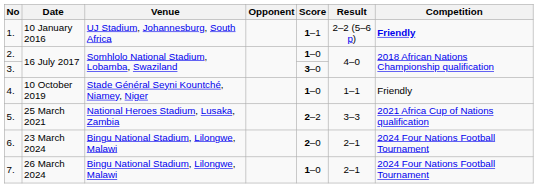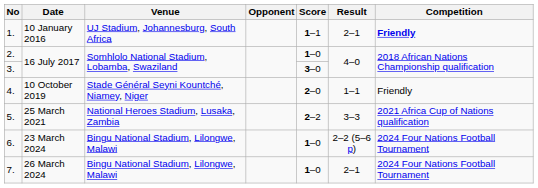 <table class="wikitable">
 <tr>
 <th>No</th>
 <th>Date</th>
 <th>Venue</th>
 <th>Opponent</th>
 <th>Score</th>
 <th>Result</th>
 <th>Competition</th>
 </tr>
 <tr>
 <td>1.</td>
 <td>10 January 2016</td>
 <td><a href='#'>UJ Stadium</a>, <a href='#'>Johannesburg</a>, <a href='#'>South Africa</a></td>
 <td></td>
 <td align=center><strong>1</strong>–1</td>
-<td align=center>2–2 (5–6 <a href='#'>p</a>)</td>
+<td align=center>2–1</td>
 <td><strong><a href='#'>Friendly</a></strong></td>
 </tr>
 <tr>
 <td>2.</td>
 <td rowspan="2">16 July 2017</td>
 <td rowspan="2"><a href='#'>Somhlolo National Stadium</a>, <a href='#'>Lobamba</a>, <a href='#'>Swaziland</a></td>
 <td rowspan="2"></td>
 <td align=center><strong>1</strong>–0</td>
 <td rowspan="2" style="text-align:center">4–0</td>
 <td rowspan="2"><a href='#'>2018 African Nations Championship qualification</a></td>
 </tr>
 <tr>
 <td>3.</td>
 <td align=center><strong>3</strong>–0</td>
 </tr>
 <tr>
 <td>4.</td>
 <td>10 October 2019</td>
 <td><a href='#'>Stade Général Seyni Kountché</a>, <a href='#'>Niamey</a>, <a href='#'>Niger</a></td>
 <td></td>
-<td align=center><strong>1</strong>–0</td>
+<td align=center><strong>2</strong>–0</td>
 <td align=center>1–1</td>
 <td>Friendly</td>
 </tr>
 <tr>
 <td>5.</td>
 <td>25 March 2021</td>
 <td><a href='#'>National Heroes Stadium</a>, <a href='#'>Lusaka</a>, <a href='#'>Zambia</a></td>
 <td></td>
 <td align=center><strong>2</strong>–2</td>
 <td align=center>3–3</td>
 <td><a href='#'>2021 Africa Cup of Nations qualification</a></td>
 </tr>
 <tr>
 <td>6.</td>
 <td>23 March 2024</td>
 <td><a href='#'>Bingu National Stadium</a>, <a href='#'>Lilongwe</a>, <a href='#'>Malawi</a></td>
 <td></td>
-<td align=center><strong>2</strong>–0</td>
-<td align=center>2–1</td>
+<td align=center><strong>1</strong>–0</td>
+<td align=center>2–2 (5–6 <a href='#'>p</a>)</td>
 <td><a href='#'>2024 Four Nations Football Tournament</a></td>
 </tr>
 <tr>
 <td>7.</td>
 <td>26 March 2024</td>
 <td><a href='#'>Bingu National Stadium</a>, <a href='#'>Lilongwe</a>, <a href='#'>Malawi</a></td>
 <td></td>
 <td align=center><strong>1</strong>–0</td>
 <td align=center>2–1</td>
 <td><a href='#'>2024 Four Nations Football Tournament</a></td>
 </tr>
 </table>
